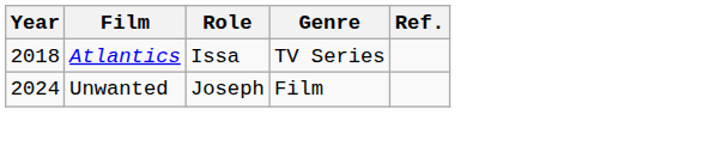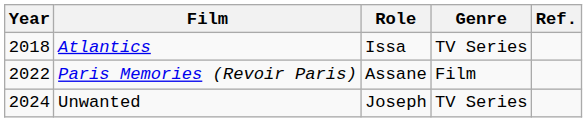 <table class="wikitable">
 <tr>
 <th>Year</th>
 <th>Film</th>
 <th>Role</th>
 <th>Genre</th>
 <th>Ref.</th>
 </tr>
 <tr>
 <td>2018</td>
 <td><em><a href='#'>Atlantics</a></em></td>
 <td>Issa</td>
 <td>TV Series</td>
 <td></td>
 </tr>
 <tr>
+<td>2022</td>
+<td><em><a href='#'>Paris Memories</a> (Revoir Paris)</em></td>
+<td>Assane</td>
+<td>Film</td>
+<td></td>
+</tr>
+<tr>
 <td>2024</td>
 <td>Unwanted</td>
 <td>Joseph</td>
-<td>Film</td>
+<td>TV Series</td>
 <td></td>
 </tr>
 </table>
